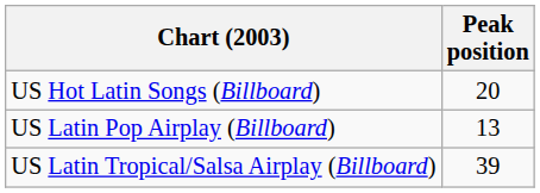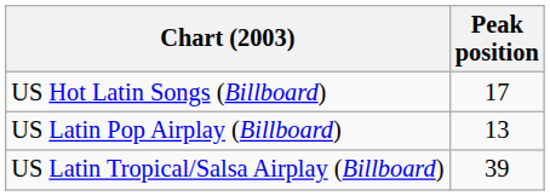 <table class="wikitable">
 <tr>
 <th align="left">Chart (2003)</th>
 <th align="left">Peak<br>position</th>
 </tr>
 <tr>
 <td align="left">US <a href='#'>Hot Latin Songs</a> (<a href='#'><em>Billboard</em></a>)</td>
-<td align="center">20</td>
+<td align="center">17</td>
 </tr>
 <tr>
 <td align="left">US <a href='#'>Latin Pop Airplay</a> (<a href='#'><em>Billboard</em></a>)</td>
 <td align="center">13</td>
 </tr>
 <tr>
 <td align="left">US <a href='#'>Latin Tropical/Salsa Airplay</a> (<a href='#'><em>Billboard</em></a>)</td>
 <td align="center">39</td>
 </tr>
 </table>
